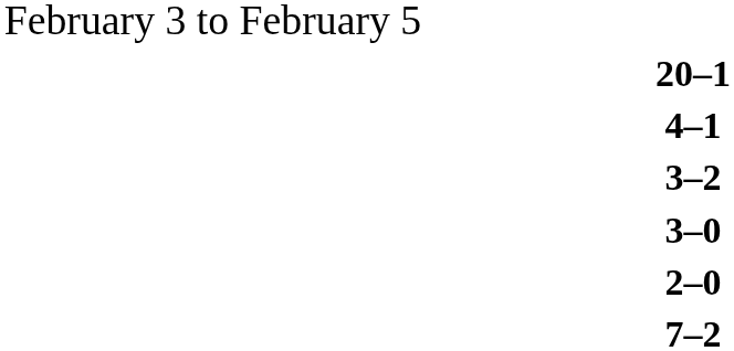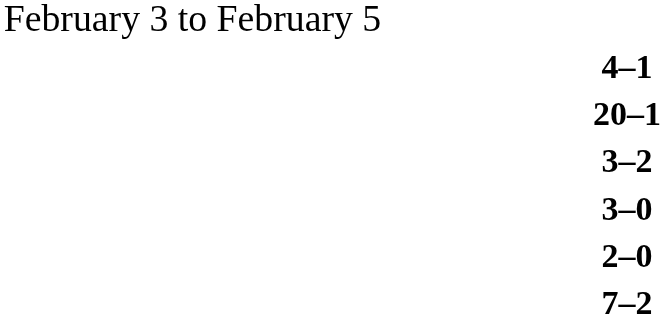 <table style="width:100%;" cellspacing="1">
 <tr>
 <th width=25%></th>
 <th width=2%></th>
 <th width=6%></th>
 <th width=2%></th>
 <th width=25%></th>
 </tr>
 <tr>
 <td>February 3 to February 5</td>
 </tr>
 <tr style=font-size:90%>
 <td align=right><strong></strong></td>
 <td></td>
-<td align=center><strong>20–1</strong></td>
+<td align=center><strong>4–1</strong></td>
 <td></td>
 <td><strong></strong></td>
 <td></td>
 </tr>
 <tr style=font-size:90%>
 <td align=right><strong></strong></td>
 <td></td>
-<td align=center><strong>4–1</strong></td>
+<td align=center><strong>20–1</strong></td>
 <td></td>
 <td><strong></strong></td>
 <td></td>
 </tr>
 <tr style=font-size:90%>
 <td align=right><strong></strong></td>
 <td></td>
 <td align=center><strong>3–2</strong></td>
 <td></td>
 <td><strong></strong></td>
 <td></td>
 </tr>
 <tr style=font-size:90%>
 <td align=right><strong></strong></td>
 <td></td>
 <td align=center><strong>3–0</strong></td>
 <td></td>
 <td><strong></strong></td>
 <td></td>
 </tr>
 <tr style=font-size:90%>
 <td align=right><strong></strong></td>
 <td></td>
 <td align=center><strong>2–0</strong></td>
 <td></td>
 <td><strong></strong></td>
 <td></td>
 </tr>
 <tr style=font-size:90%>
 <td align=right><strong></strong></td>
 <td></td>
 <td align=center><strong>7–2</strong></td>
 <td></td>
 <td><strong></strong></td>
 <td></td>
 </tr>
 </table>
